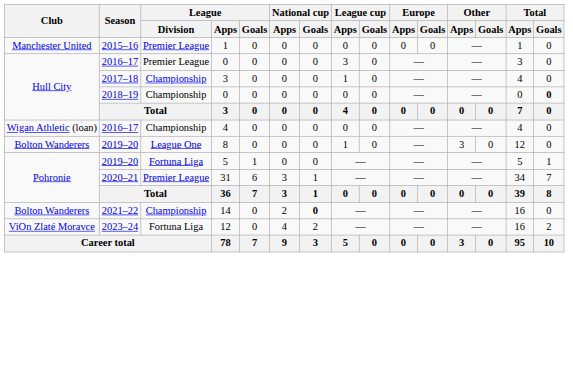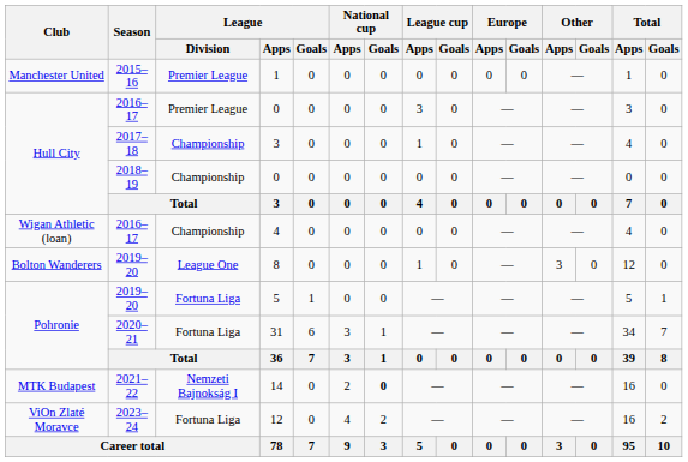 <table class="wikitable" style="text-align:center">
 <tr>
 <th rowspan="2">Club</th>
 <th rowspan="2">Season</th>
 <th colspan="3">League</th>
 <th colspan="2">National cup</th>
 <th colspan="2">League cup</th>
 <th colspan="2">Europe</th>
 <th colspan="2">Other</th>
 <th colspan="2">Total</th>
 </tr>
 <tr>
 <th>Division</th>
 <th>Apps</th>
 <th>Goals</th>
 <th>Apps</th>
 <th>Goals</th>
 <th>Apps</th>
 <th>Goals</th>
 <th>Apps</th>
 <th>Goals</th>
 <th>Apps</th>
 <th>Goals</th>
 <th>Apps</th>
 <th>Goals</th>
 </tr>
 <tr>
 <td><a href='#'>Manchester United</a></td>
 <td><a href='#'>2015–16</a></td>
 <td><a href='#'>Premier League</a></td>
 <td>1</td>
 <td>0</td>
 <td>0</td>
 <td>0</td>
 <td>0</td>
 <td>0</td>
 <td>0</td>
 <td>0</td>
 <td colspan=2>—</td>
 <td>1</td>
 <td>0</td>
 </tr>
 <tr>
 <td rowspan=4><a href='#'>Hull City</a></td>
 <td><a href='#'>2016–17</a></td>
 <td>Premier League</td>
 <td>0</td>
 <td>0</td>
 <td>0</td>
 <td>0</td>
 <td>3</td>
 <td>0</td>
 <td colspan=2>—</td>
 <td colspan=2>—</td>
 <td>3</td>
 <td>0</td>
 </tr>
 <tr>
 <td><a href='#'>2017–18</a></td>
 <td><a href='#'>Championship</a></td>
 <td>3</td>
 <td>0</td>
 <td>0</td>
 <td>0</td>
 <td>1</td>
 <td>0</td>
 <td colspan=2>—</td>
 <td colspan=2>—</td>
 <td>4</td>
 <td>0</td>
 </tr>
 <tr>
 <td><a href='#'>2018–19</a></td>
 <td>Championship</td>
 <td>0</td>
 <td>0</td>
 <td>0</td>
 <td>0</td>
 <td>0</td>
 <td>0</td>
 <td colspan=2>—</td>
 <td colspan=2>—</td>
 <td>0</td>
-<td><strong>0</strong></td>
+<td>0</td>
 </tr>
 <tr>
 <th colspan=2>Total</th>
 <th>3</th>
 <th>0</th>
 <th>0</th>
 <th>0</th>
 <th>4</th>
 <th>0</th>
 <th>0</th>
 <th>0</th>
 <th>0</th>
 <th>0</th>
 <th>7</th>
 <th>0</th>
 </tr>
 <tr>
 <td><a href='#'>Wigan Athletic</a> (loan)</td>
 <td><a href='#'>2016–17</a></td>
 <td>Championship</td>
 <td>4</td>
 <td>0</td>
 <td>0</td>
 <td>0</td>
 <td>0</td>
 <td>0</td>
 <td colspan=2>—</td>
 <td colspan=2>—</td>
 <td>4</td>
 <td>0</td>
 </tr>
 <tr>
 <td><a href='#'>Bolton Wanderers</a></td>
 <td><a href='#'>2019–20</a></td>
 <td><a href='#'>League One</a></td>
 <td>8</td>
 <td>0</td>
 <td>0</td>
 <td>0</td>
 <td>1</td>
 <td>0</td>
 <td colspan=2>—</td>
 <td>3</td>
 <td>0</td>
 <td>12</td>
 <td>0</td>
 </tr>
 <tr>
 <td rowspan=3><a href='#'>Pohronie</a></td>
 <td><a href='#'>2019–20</a></td>
 <td><a href='#'>Fortuna Liga</a></td>
 <td>5</td>
 <td>1</td>
 <td>0</td>
 <td>0</td>
 <td colspan=2>—</td>
 <td colspan=2>—</td>
 <td colspan=2>—</td>
 <td>5</td>
 <td>1</td>
 </tr>
 <tr>
 <td><a href='#'>2020–21</a></td>
-<td><a href='#'>Premier League</a></td>
+<td>Fortuna Liga</td>
 <td>31</td>
 <td>6</td>
 <td>3</td>
 <td>1</td>
 <td colspan=2>—</td>
 <td colspan=2>—</td>
 <td colspan=2>—</td>
 <td>34</td>
 <td>7</td>
 </tr>
 <tr>
 <th colspan=2>Total</th>
 <th>36</th>
 <th>7</th>
 <th>3</th>
 <th>1</th>
 <th>0</th>
 <th>0</th>
 <th>0</th>
 <th>0</th>
 <th>0</th>
 <th>0</th>
 <th>39</th>
 <th>8</th>
 </tr>
 <tr>
-<td><a href='#'>Bolton Wanderers</a></td>
+<td><a href='#'>MTK Budapest</a></td>
 <td><a href='#'>2021–22</a></td>
-<td><a href='#'>Championship</a></td>
+<td><a href='#'>Nemzeti Bajnokság I</a></td>
 <td>14</td>
 <td>0</td>
 <td>2</td>
 <td><strong>0</strong></td>
 <td colspan=2>—</td>
 <td colspan=2>—</td>
 <td colspan=2>—</td>
 <td>16</td>
 <td>0</td>
 </tr>
 <tr>
 <td><a href='#'>ViOn Zlaté Moravce</a></td>
 <td><a href='#'>2023–24</a></td>
 <td>Fortuna Liga</td>
 <td>12</td>
 <td>0</td>
 <td>4</td>
 <td>2</td>
 <td colspan=2>—</td>
 <td colspan=2>—</td>
 <td colspan=2>—</td>
 <td>16</td>
 <td>2</td>
 </tr>
 <tr>
 <th colspan=3>Career total</th>
 <th>78</th>
 <th>7</th>
 <th>9</th>
 <th>3</th>
 <th>5</th>
 <th>0</th>
 <th>0</th>
 <th>0</th>
 <th>3</th>
 <th>0</th>
 <th>95</th>
 <th>10</th>
 </tr>
 </table>
